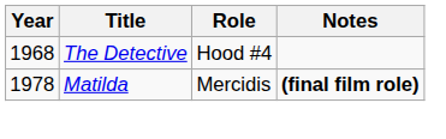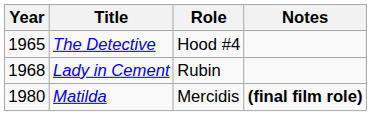 <table class="wikitable">
 <tr>
 <th>Year</th>
 <th>Title</th>
 <th>Role</th>
 <th>Notes</th>
 </tr>
 <tr>
-<td>1968</td>
+<td>1965</td>
 <td><em><a href='#'>The Detective</a></em></td>
 <td>Hood #4</td>
 <td></td>
 </tr>
 <tr>
-<td>1978</td>
+<td>1968</td>
+<td><em><a href='#'>Lady in Cement</a></em></td>
+<td>Rubin</td>
+<td></td>
+</tr>
+<tr>
+<td>1980</td>
 <td><em><a href='#'>Matilda</a></em></td>
 <td>Mercidis</td>
 <td><strong>(final film role)</strong></td>
 </tr>
 </table>
